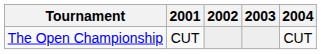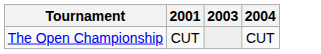 <table class="wikitable" style="font-size:95%;text-align:center;">
 <tr>
 <th>Tournament</th>
 <th>2001</th>
-<th>2002</th>
 <th>2003</th>
 <th>2004</th>
 </tr>
 <tr>
 <td><a href='#'>The Open Championship</a></td>
 <td>CUT</td>
 <td style="background:#eeeeee;"></td>
-<td style="background:#eeeeee;"></td>
 <td>CUT</td>
 </tr>
 </table>
